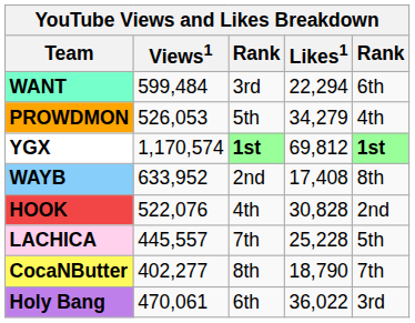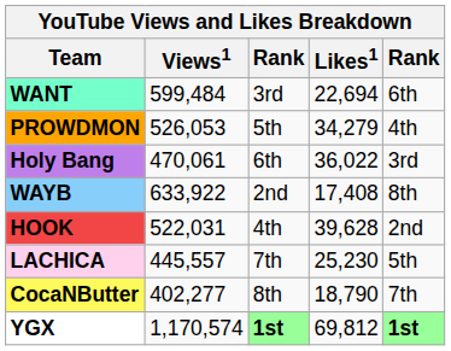 <table class="wikitable mw-collapsible mw-collapsed sortable">
 <tr>
 <th colspan="5">YouTube Views and Likes Breakdown</th>
 </tr>
 <tr>
 <th>Team</th>
 <th>Views<sup>1</sup></th>
 <th>Rank</th>
 <th>Likes<sup>1</sup></th>
 <th>Rank</th>
 </tr>
 <tr>
 <td style="background:#75FFCA"><strong>WANT</strong></td>
 <td>599,484</td>
 <td>3rd</td>
-<td>22,294</td>
+<td>22,694</td>
 <td>6th</td>
 </tr>
 <tr>
 <td style="background:orange"><strong>PROWDMON</strong></td>
 <td>526,053</td>
 <td>5th</td>
 <td>34,279</td>
 <td>4th</td>
 </tr>
 <tr>
-<td style="background:white"><strong>YGX</strong></td>
-<td>1,170,574</td>
-<td style="background:#99FF99"><strong>1st</strong></td>
-<td>69,812</td>
-<td style="background:#99FF99"><strong>1st</strong></td>
+<td style="background:#BF7FEB"><strong>Holy Bang</strong></td>
+<td>470,061</td>
+<td>6th</td>
+<td>36,022</td>
+<td>3rd</td>
 </tr>
 <tr>
 <td style="background:#87CEFA"><strong>WAYB</strong></td>
-<td>633,952</td>
+<td>633,922</td>
 <td>2nd</td>
 <td>17,408</td>
 <td>8th</td>
 </tr>
 <tr>
 <td style="background:#F24646"><strong>HOOK</strong></td>
-<td>522,076</td>
+<td>522,031</td>
 <td>4th</td>
-<td>30,828</td>
+<td>39,628</td>
 <td>2nd</td>
 </tr>
 <tr>
 <td style="background:#FFD1ED"><strong>LACHICA</strong></td>
 <td>445,557</td>
 <td>7th</td>
-<td>25,228</td>
+<td>25,230</td>
 <td>5th</td>
 </tr>
 <tr>
 <td style="background:#FFFA5C"><strong>CocaNButter</strong></td>
 <td>402,277</td>
 <td>8th</td>
 <td>18,790</td>
 <td>7th</td>
 </tr>
 <tr>
-<td style="background:#BF7FEB"><strong>Holy Bang</strong></td>
-<td>470,061</td>
-<td>6th</td>
-<td>36,022</td>
-<td>3rd</td>
+<td style="background:white"><strong>YGX</strong></td>
+<td>1,170,574</td>
+<td style="background:#99FF99"><strong>1st</strong></td>
+<td>69,812</td>
+<td style="background:#99FF99"><strong>1st</strong></td>
 </tr>
 </table>
